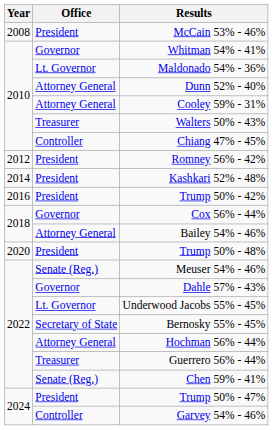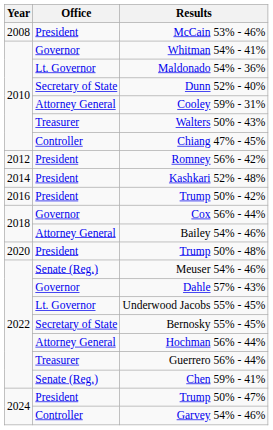 <table class=wikitable>
 <tr>
 <th>Year</th>
 <th>Office</th>
 <th>Results</th>
 </tr>
 <tr>
 <td>2008</td>
 <td><a href='#'>President</a></td>
 <td align="right" ><a href='#'>McCain</a> 53% - 46%</td>
 </tr>
 <tr>
 <td rowspan=6>2010</td>
 <td><a href='#'>Governor</a></td>
 <td align="right" ><a href='#'>Whitman</a> 54% - 41%</td>
 </tr>
 <tr>
 <td><a href='#'>Lt. Governor</a></td>
 <td align="right" ><a href='#'>Maldonado</a> 54% - 36%</td>
 </tr>
 <tr>
-<td><a href='#'>Attorney General</a></td>
+<td><a href='#'>Secretary of State</a></td>
 <td align="right" ><a href='#'>Dunn</a> 52% - 40%</td>
 </tr>
 <tr>
 <td><a href='#'>Attorney General</a></td>
 <td align="right" ><a href='#'>Cooley</a> 59% - 31%</td>
 </tr>
 <tr>
 <td><a href='#'>Treasurer</a></td>
 <td align="right" ><a href='#'>Walters</a> 50% - 43%</td>
 </tr>
 <tr>
 <td><a href='#'>Controller</a></td>
 <td align="right" ><a href='#'>Chiang</a> 47% - 45%</td>
 </tr>
 <tr>
 <td>2012</td>
 <td><a href='#'>President</a></td>
 <td align="right" ><a href='#'>Romney</a> 56% - 42%</td>
 </tr>
 <tr>
 <td>2014</td>
 <td><a href='#'>President</a></td>
 <td align="right" ><a href='#'>Kashkari</a> 52% - 48%</td>
 </tr>
 <tr>
 <td>2016</td>
 <td><a href='#'>President</a></td>
 <td align="right" ><a href='#'>Trump</a> 50% - 42%</td>
 </tr>
 <tr>
 <td rowspan=2>2018</td>
 <td><a href='#'>Governor</a></td>
 <td align="right" ><a href='#'>Cox</a> 56% - 44%</td>
 </tr>
 <tr>
 <td><a href='#'>Attorney General</a></td>
 <td align="right" >Bailey 54% - 46%</td>
 </tr>
 <tr>
 <td>2020</td>
 <td><a href='#'>President</a></td>
 <td align="right" ><a href='#'>Trump</a> 50% - 48%</td>
 </tr>
 <tr>
 <td rowspan=7>2022</td>
 <td><a href='#'>Senate (Reg.)</a></td>
 <td align="right" >Meuser 54% - 46%</td>
 </tr>
 <tr>
 <td><a href='#'>Governor</a></td>
 <td align="right" ><a href='#'>Dahle</a> 57% - 43%</td>
 </tr>
 <tr>
 <td><a href='#'>Lt. Governor</a></td>
 <td align="right" >Underwood Jacobs 55% - 45%</td>
 </tr>
 <tr>
 <td><a href='#'>Secretary of State</a></td>
 <td align="right" >Bernosky 55% - 45%</td>
 </tr>
 <tr>
 <td><a href='#'>Attorney General</a></td>
 <td align="right" ><a href='#'>Hochman</a> 56% - 44%</td>
 </tr>
 <tr>
 <td><a href='#'>Treasurer</a></td>
 <td align="right" >Guerrero 56% - 44%</td>
 </tr>
 <tr>
 <td><a href='#'>Senate (Reg.)</a></td>
 <td align="right" ><a href='#'>Chen</a> 59% - 41%</td>
 </tr>
 <tr>
 <td rowspan=2>2024</td>
 <td><a href='#'>President</a></td>
 <td align="right" ><a href='#'>Trump</a> 50% - 47%</td>
 </tr>
 <tr>
 <td><a href='#'>Controller</a></td>
 <td align="right" ><a href='#'>Garvey</a> 54% - 46%</td>
 </tr>
 </table>
